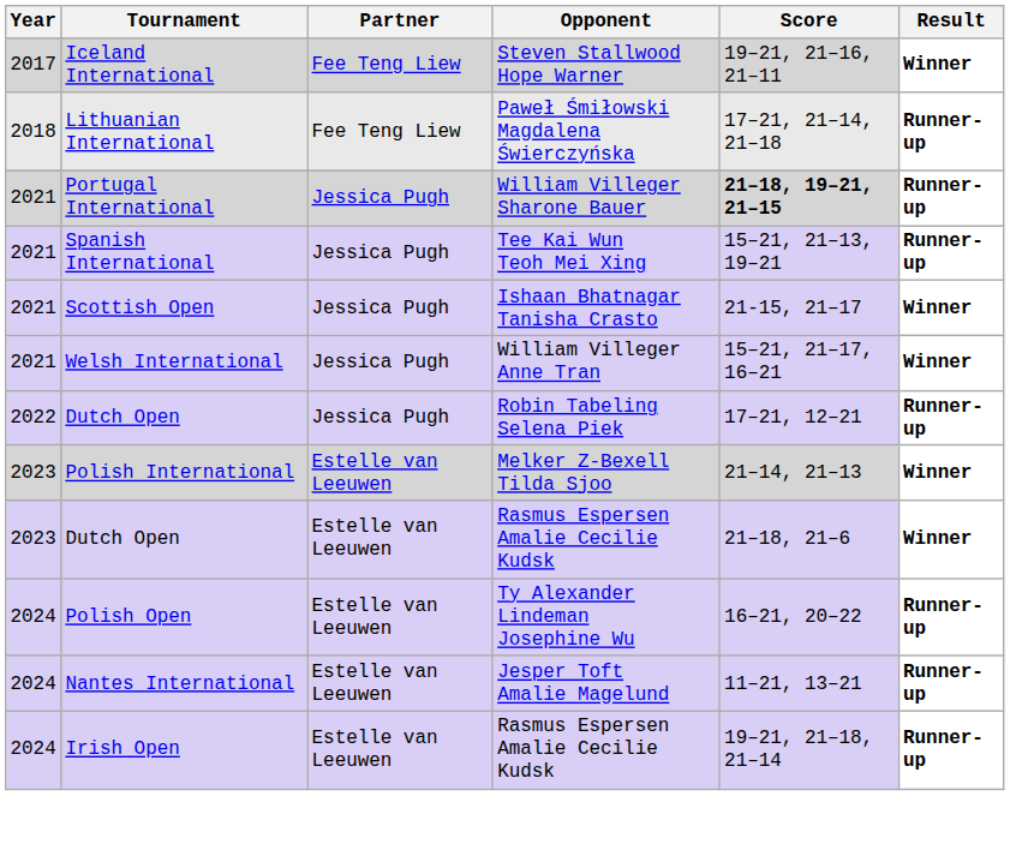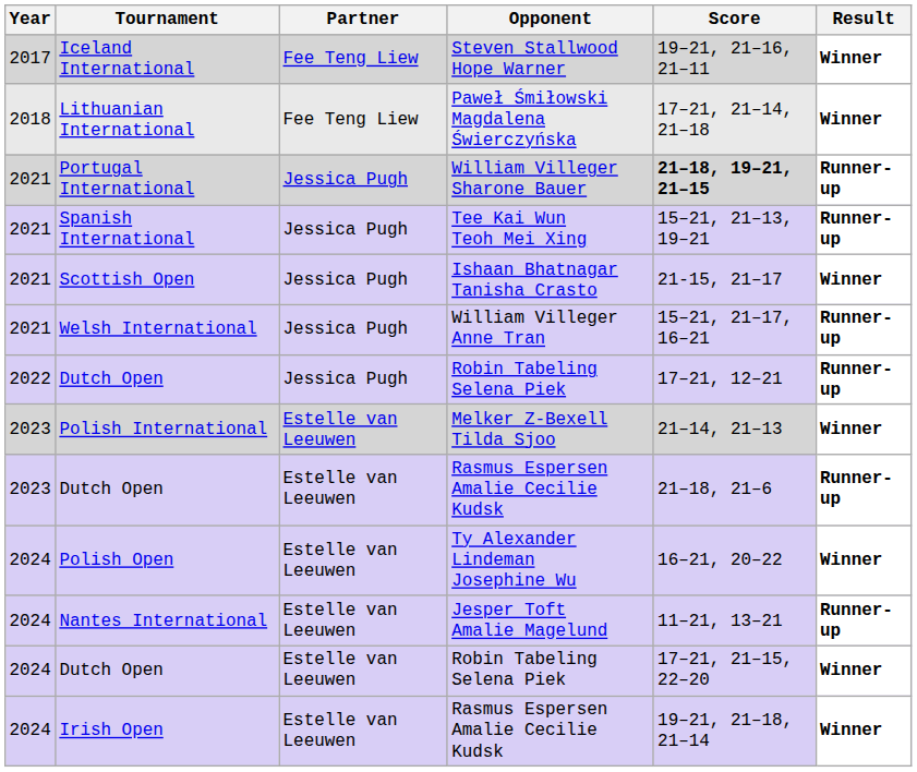 <table class="sortable wikitable" style="font-size: 90%;">
 <tr>
 <th>Year</th>
 <th>Tournament</th>
 <th>Partner</th>
 <th>Opponent</th>
 <th>Score</th>
 <th>Result</th>
 </tr>
 <tr style="background:#D5D5D5">
 <td align="center">2017</td>
 <td align="left"><a href='#'>Iceland International</a></td>
 <td align="left"> <a href='#'>Fee Teng Liew</a></td>
 <td align="left"> <a href='#'>Steven Stallwood</a><br> <a href='#'>Hope Warner</a></td>
 <td align="left">19–21, 21–16, 21–11</td>
 <td style="text-align:left; background:white"> <strong>Winner</strong></td>
 </tr>
 <tr style="background:#E9E9E9">
 <td align="center">2018</td>
 <td align="left"><a href='#'>Lithuanian International</a></td>
 <td align="left"> Fee Teng Liew</td>
 <td align="left"> <a href='#'>Paweł Śmiłowski</a><br> <a href='#'>Magdalena Świerczyńska</a></td>
 <td align="left">17–21, 21–14, 21–18</td>
-<td style="text-align:left; background:white"> <strong>Runner-up</strong></td>
+<td style="text-align:left; background:white"> <strong>Winner</strong></td>
 </tr>
 <tr style="background:#D5D5D5">
 <td align="center">2021</td>
 <td align="left"><a href='#'>Portugal International</a></td>
 <td align="left"> <a href='#'>Jessica Pugh</a></td>
 <td align="left"> <a href='#'>William Villeger</a><br> <a href='#'>Sharone Bauer</a></td>
 <td align="left"><strong>21–18, 19–21, 21–15</strong></td>
 <td style="text-align:left; background:white"> <strong>Runner-up</strong></td>
 </tr>
 <tr style="background:#D8CEF6">
 <td align="center">2021</td>
 <td align="left"><a href='#'>Spanish International</a></td>
 <td align="left"> Jessica Pugh</td>
 <td align="left"> <a href='#'>Tee Kai Wun</a><br> <a href='#'>Teoh Mei Xing</a></td>
 <td align="left">15–21, 21–13, 19–21</td>
 <td style="text-align:left; background:white"> <strong>Runner-up</strong></td>
 </tr>
 <tr style="background:#D8CEF6">
 <td align="center">2021</td>
 <td align="left"><a href='#'>Scottish Open</a></td>
 <td align="left"> Jessica Pugh</td>
 <td align="left"> <a href='#'>Ishaan Bhatnagar</a><br> <a href='#'>Tanisha Crasto</a></td>
 <td align="left">21-15, 21–17</td>
 <td style="text-align:left; background:white"> <strong>Winner</strong></td>
 </tr>
 <tr style="background:#D8CEF6">
 <td align="center">2021</td>
 <td align="left"><a href='#'>Welsh International</a></td>
 <td align="left"> Jessica Pugh</td>
 <td align="left"> William Villeger<br> <a href='#'>Anne Tran</a></td>
 <td align="left">15–21, 21–17, 16–21</td>
-<td style="text-align:left; background:white"> <strong>Winner</strong></td>
+<td style="text-align:left; background:white"> <strong>Runner-up</strong></td>
 </tr>
 <tr style="background:#D8CEF6">
 <td align="center">2022</td>
 <td align="left"><a href='#'>Dutch Open</a></td>
 <td align="left"> Jessica Pugh</td>
 <td align="left"> <a href='#'>Robin Tabeling</a><br> <a href='#'>Selena Piek</a></td>
 <td align="left">17–21, 12–21</td>
 <td style="text-align:left; background:white"> <strong>Runner-up</strong></td>
 </tr>
 <tr style="background:#D5D5D5">
 <td align="center">2023</td>
 <td align="left"><a href='#'>Polish International</a></td>
 <td align="left"> <a href='#'>Estelle van Leeuwen</a></td>
 <td align="left"> <a href='#'>Melker Z-Bexell</a><br> <a href='#'>Tilda Sjoo</a></td>
 <td align="left">21–14, 21–13</td>
 <td style="text-align:left; background:white"> <strong>Winner</strong></td>
 </tr>
 <tr style="background:#D8CEF6">
 <td align="center">2023</td>
 <td align="left">Dutch Open</td>
 <td align="left"> Estelle van Leeuwen</td>
 <td align="left"> <a href='#'>Rasmus Espersen</a><br> <a href='#'>Amalie Cecilie Kudsk</a></td>
 <td align="left">21–18, 21–6</td>
-<td style="text-align:left; background:white"> <strong>Winner</strong></td>
+<td style="text-align:left; background:white"> <strong>Runner-up</strong></td>
 </tr>
 <tr style="background:#D8CEF6">
 <td align="center">2024</td>
 <td align="left"><a href='#'>Polish Open</a></td>
 <td align="left"> Estelle van Leeuwen</td>
 <td align="left"> <a href='#'>Ty Alexander Lindeman</a><br> <a href='#'>Josephine Wu</a></td>
 <td align="left">16–21, 20–22</td>
-<td style="text-align:left; background:white"> <strong>Runner-up</strong></td>
+<td style="text-align:left; background:white"> <strong>Winner</strong></td>
 </tr>
 <tr style="background:#D8CEF6">
 <td align="center">2024</td>
 <td align="left"><a href='#'>Nantes International</a></td>
 <td align="left"> Estelle van Leeuwen</td>
 <td align="left"> <a href='#'>Jesper Toft</a><br> <a href='#'>Amalie Magelund</a></td>
 <td align="left">11–21, 13–21</td>
 <td style="text-align:left; background:white"> <strong>Runner-up</strong></td>
 </tr>
 <tr style="background:#D8CEF6">
 <td align="center">2024</td>
+<td align="left">Dutch Open</td>
+<td align="left"> Estelle van Leeuwen</td>
+<td align="left"> Robin Tabeling<br> Selena Piek</td>
+<td align="left">17–21, 21–15, 22–20</td>
+<td style="text-align:left; background:white"> <strong>Winner</strong></td>
+</tr>
+<tr style="background:#D8CEF6">
+<td align="center">2024</td>
 <td align="left"><a href='#'>Irish Open</a></td>
 <td align="left"> Estelle van Leeuwen</td>
 <td align="left"> Rasmus Espersen<br> Amalie Cecilie Kudsk</td>
 <td align="left">19–21, 21–18, 21–14</td>
-<td style="text-align:left; background:white"> <strong>Runner-up</strong></td>
+<td style="text-align:left; background:white"> <strong>Winner</strong></td>
 </tr>
 </table>
